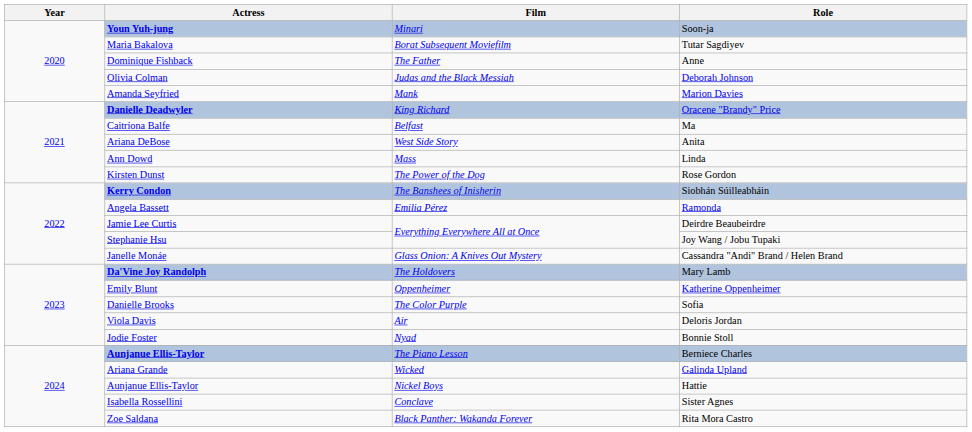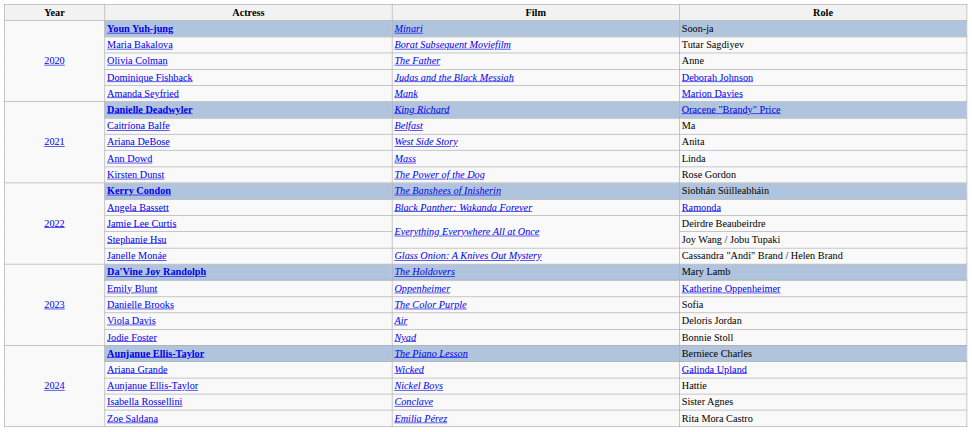 <table class="wikitable" width="95%" cellpadding="5">
 <tr>
 <th width="100"><strong>Year</strong></th>
 <th width="300"><strong>Actress</strong></th>
 <th width="300"><strong>Film</strong></th>
 <th width="300"><strong>Role</strong></th>
 </tr>
 <tr>
 <td rowspan="5" style="text-align:center;"><a href='#'>2020</a></td>
 <td style="background:#B0C4DE;"><strong><a href='#'>Youn Yuh-jung</a></strong></td>
 <td style="background:#B0C4DE;"><em><a href='#'>Minari</a></em></td>
 <td style="background:#B0C4DE;">Soon-ja</td>
 </tr>
 <tr>
 <td><a href='#'>Maria Bakalova</a></td>
 <td><em><a href='#'>Borat Subsequent Moviefilm</a></em></td>
 <td>Tutar Sagdiyev</td>
 </tr>
 <tr>
-<td><a href='#'>Dominique Fishback</a></td>
+<td><a href='#'>Olivia Colman</a></td>
 <td><em><a href='#'>The Father</a></em></td>
 <td>Anne</td>
 </tr>
 <tr>
-<td><a href='#'>Olivia Colman</a></td>
+<td><a href='#'>Dominique Fishback</a></td>
 <td><em><a href='#'>Judas and the Black Messiah</a></em></td>
 <td><a href='#'>Deborah Johnson</a></td>
 </tr>
 <tr>
 <td><a href='#'>Amanda Seyfried</a></td>
 <td><em><a href='#'>Mank</a></em></td>
 <td><a href='#'>Marion Davies</a></td>
 </tr>
 <tr>
 <td rowspan="5" style="text-align:center;"><a href='#'>2021</a></td>
 <td style="background:#B0C4DE;"><strong><a href='#'>Danielle Deadwyler</a></strong></td>
 <td style="background:#B0C4DE;"><em><a href='#'>King Richard</a></em></td>
 <td style="background:#B0C4DE;"><a href='#'>Oracene "Brandy" Price</a></td>
 </tr>
 <tr>
 <td><a href='#'>Caitríona Balfe</a></td>
 <td><em><a href='#'>Belfast</a></em></td>
 <td>Ma</td>
 </tr>
 <tr>
 <td><a href='#'>Ariana DeBose</a></td>
 <td><em><a href='#'>West Side Story</a></em></td>
 <td>Anita</td>
 </tr>
 <tr>
 <td><a href='#'>Ann Dowd</a></td>
 <td><em><a href='#'>Mass</a></em></td>
 <td>Linda</td>
 </tr>
 <tr>
 <td><a href='#'>Kirsten Dunst</a></td>
 <td><em><a href='#'>The Power of the Dog</a></em></td>
 <td>Rose Gordon</td>
 </tr>
 <tr>
 <td rowspan="5" style="text-align:center;"><a href='#'>2022</a></td>
 <td style="background:#B0C4DE;"><strong><a href='#'>Kerry Condon</a></strong></td>
 <td style="background:#B0C4DE;"><em><a href='#'>The Banshees of Inisherin</a></em></td>
 <td style="background:#B0C4DE;">Siobhán Súilleabháin</td>
 </tr>
 <tr>
 <td><a href='#'>Angela Bassett</a></td>
-<td><em><a href='#'>Emilia Pérez</a></em></td>
+<td><em><a href='#'>Black Panther: Wakanda Forever</a></em></td>
 <td><a href='#'>Ramonda</a></td>
 </tr>
 <tr>
 <td><a href='#'>Jamie Lee Curtis</a></td>
 <td rowspan="2"><em><a href='#'>Everything Everywhere All at Once</a></em></td>
 <td>Deirdre Beaubeirdre</td>
 </tr>
 <tr>
 <td><a href='#'>Stephanie Hsu</a></td>
 <td>Joy Wang / Jobu Tupaki</td>
 </tr>
 <tr>
 <td><a href='#'>Janelle Monáe</a></td>
 <td><em><a href='#'>Glass Onion: A Knives Out Mystery</a></em></td>
 <td>Cassandra "Andi" Brand / Helen Brand</td>
 </tr>
 <tr>
 <td rowspan="5" style="text-align:center;"><a href='#'>2023</a></td>
 <td style="background:#B0C4DE;"><strong><a href='#'>Da'Vine Joy Randolph</a></strong></td>
 <td style="background:#B0C4DE;"><em><a href='#'>The Holdovers</a></em></td>
 <td style="background:#B0C4DE;">Mary Lamb</td>
 </tr>
 <tr>
 <td><a href='#'>Emily Blunt</a></td>
 <td><em><a href='#'>Oppenheimer</a></em></td>
 <td><a href='#'>Katherine Oppenheimer</a></td>
 </tr>
 <tr>
 <td><a href='#'>Danielle Brooks</a></td>
 <td><em><a href='#'>The Color Purple</a></em></td>
 <td>Sofia</td>
 </tr>
 <tr>
 <td><a href='#'>Viola Davis</a></td>
 <td><em><a href='#'>Air</a></em></td>
 <td>Deloris Jordan</td>
 </tr>
 <tr>
 <td><a href='#'>Jodie Foster</a></td>
 <td><em><a href='#'>Nyad</a></em></td>
 <td>Bonnie Stoll</td>
 </tr>
 <tr>
 <td rowspan="5" style="text-align:center;"><a href='#'>2024</a></td>
 <td style="background:#B0C4DE;"><strong><a href='#'>Aunjanue Ellis-Taylor</a></strong></td>
 <td style="background:#B0C4DE;"><em><a href='#'>The Piano Lesson</a></em></td>
 <td style="background:#B0C4DE;">Berniece Charles</td>
 </tr>
 <tr>
 <td><a href='#'>Ariana Grande</a></td>
 <td><em><a href='#'>Wicked</a></em></td>
 <td><a href='#'>Galinda Upland</a></td>
 </tr>
 <tr>
 <td><a href='#'>Aunjanue Ellis-Taylor</a></td>
 <td><em><a href='#'>Nickel Boys</a></em></td>
 <td>Hattie</td>
 </tr>
 <tr>
 <td><a href='#'>Isabella Rossellini</a></td>
 <td><em><a href='#'>Conclave</a></em></td>
 <td>Sister Agnes</td>
 </tr>
 <tr>
 <td><a href='#'>Zoe Saldana</a></td>
-<td><em><a href='#'>Black Panther: Wakanda Forever</a></em></td>
+<td><em><a href='#'>Emilia Pérez</a></em></td>
 <td>Rita Mora Castro</td>
 </tr>
 </table>
